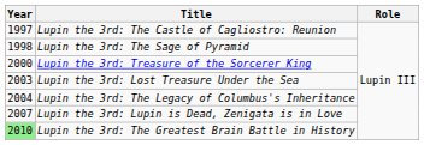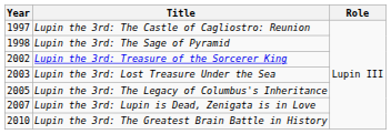 <table class="wikitable">
 <tr>
 <th>Year</th>
 <th>Title</th>
 <th>Role</th>
 </tr>
 <tr>
 <td>1997</td>
 <td><em>Lupin the 3rd: The Castle of Cagliostro: Reunion</em></td>
 <td rowspan="7">Lupin III</td>
 </tr>
 <tr>
 <td>1998</td>
 <td><em>Lupin the 3rd: The Sage of Pyramid</em></td>
 </tr>
 <tr>
-<td>2000</td>
+<td>2002</td>
 <td><em><a href='#'>Lupin the 3rd: Treasure of the Sorcerer King</a></em></td>
 </tr>
 <tr>
 <td>2003</td>
 <td><em>Lupin the 3rd: Lost Treasure Under the Sea</em></td>
 </tr>
 <tr>
-<td>2004</td>
+<td>2005</td>
 <td><em>Lupin the 3rd: The Legacy of Columbus's Inheritance</em></td>
 </tr>
 <tr>
 <td>2007</td>
 <td><em>Lupin the 3rd: Lupin is Dead, Zenigata is in Love</em></td>
 </tr>
 <tr>
-<td style="background: lightgreen;">2010</td>
+<td>2010</td>
 <td><em>Lupin the 3rd: The Greatest Brain Battle in History</em></td>
 </tr>
 </table>
